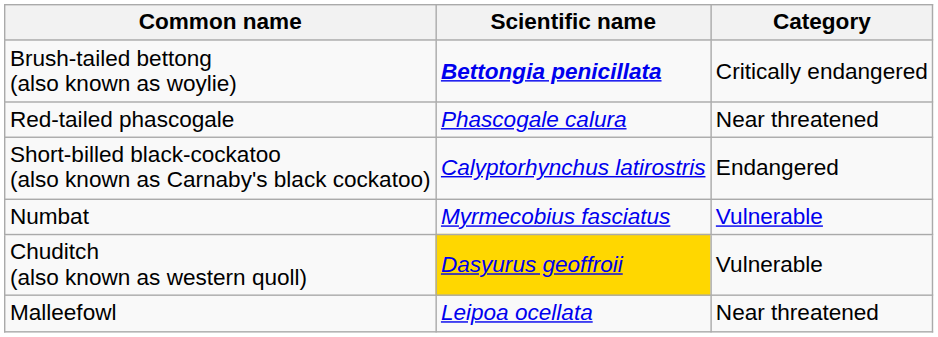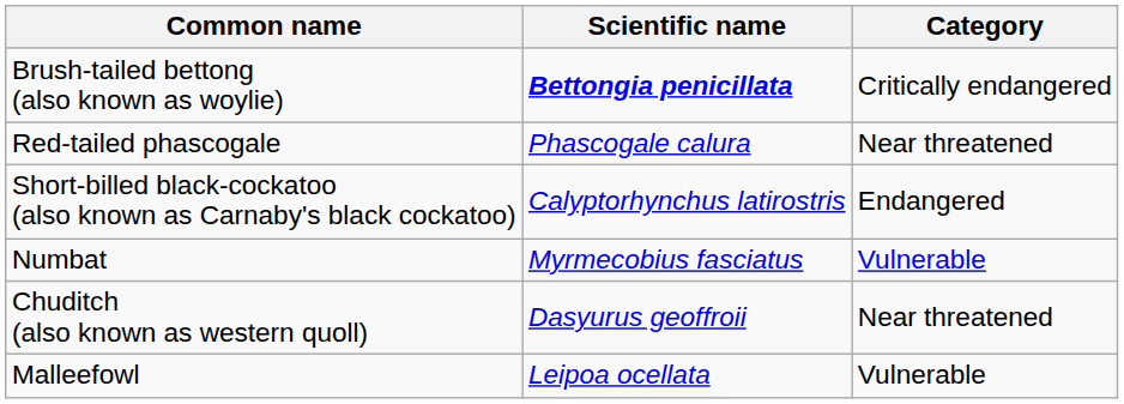 <table class=wikitable>
 <tr>
 <th>Common name</th>
 <th>Scientific name</th>
 <th>Category</th>
 </tr>
 <tr>
 <td>Brush-tailed bettong<br>(also known as woylie)</td>
 <td><strong><em><a href='#'>Bettongia penicillata</a></em></strong></td>
 <td>Critically endangered</td>
 </tr>
 <tr>
 <td>Red-tailed phascogale</td>
 <td><em><a href='#'>Phascogale calura</a></em></td>
 <td>Near threatened</td>
 </tr>
 <tr>
 <td>Short-billed black-cockatoo<br>(also known as Carnaby's black cockatoo)</td>
 <td><em><a href='#'>Calyptorhynchus latirostris</a></em></td>
 <td>Endangered</td>
 </tr>
 <tr>
 <td>Numbat</td>
 <td><em><a href='#'>Myrmecobius fasciatus</a></em></td>
 <td><a href='#'>Vulnerable</a></td>
 </tr>
 <tr>
 <td>Chuditch<br>(also known as western quoll)</td>
-<td style="background: gold;"><em><a href='#'>Dasyurus geoffroii</a></em></td>
-<td>Vulnerable</td>
+<td><em><a href='#'>Dasyurus geoffroii</a></em></td>
+<td>Near threatened</td>
 </tr>
 <tr>
 <td>Malleefowl</td>
 <td><em><a href='#'>Leipoa ocellata</a></em></td>
-<td>Near threatened</td>
+<td>Vulnerable</td>
 </tr>
 </table>
